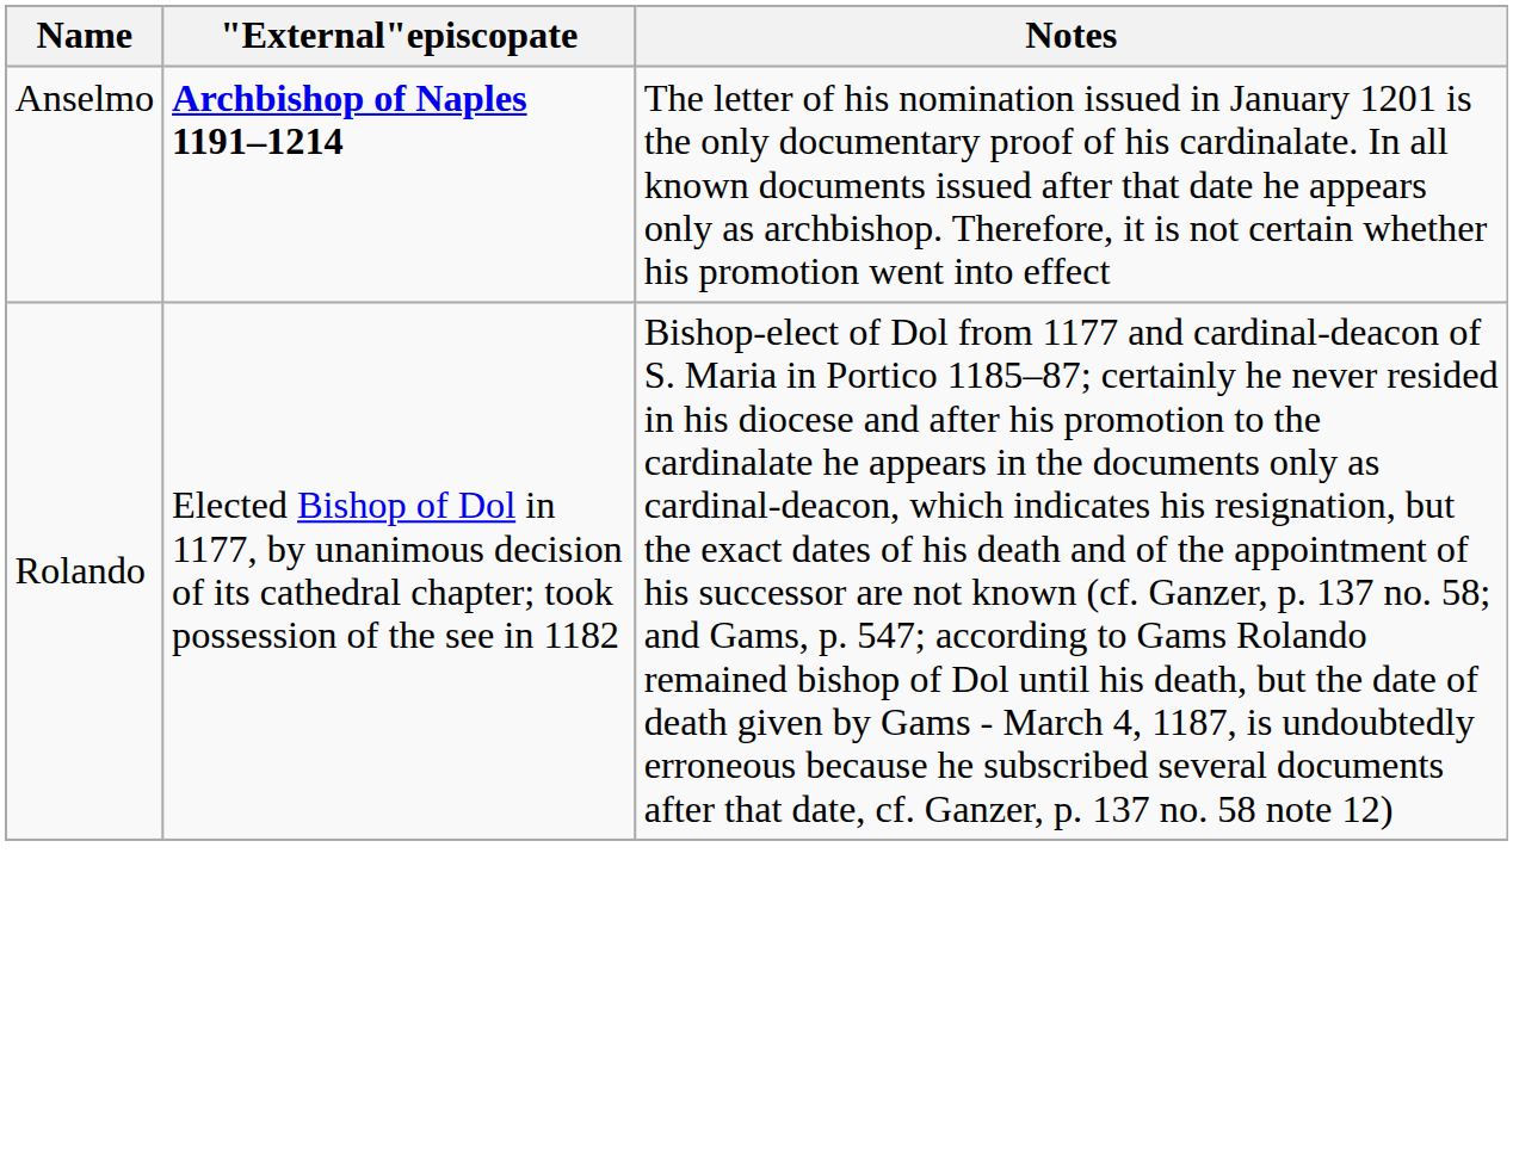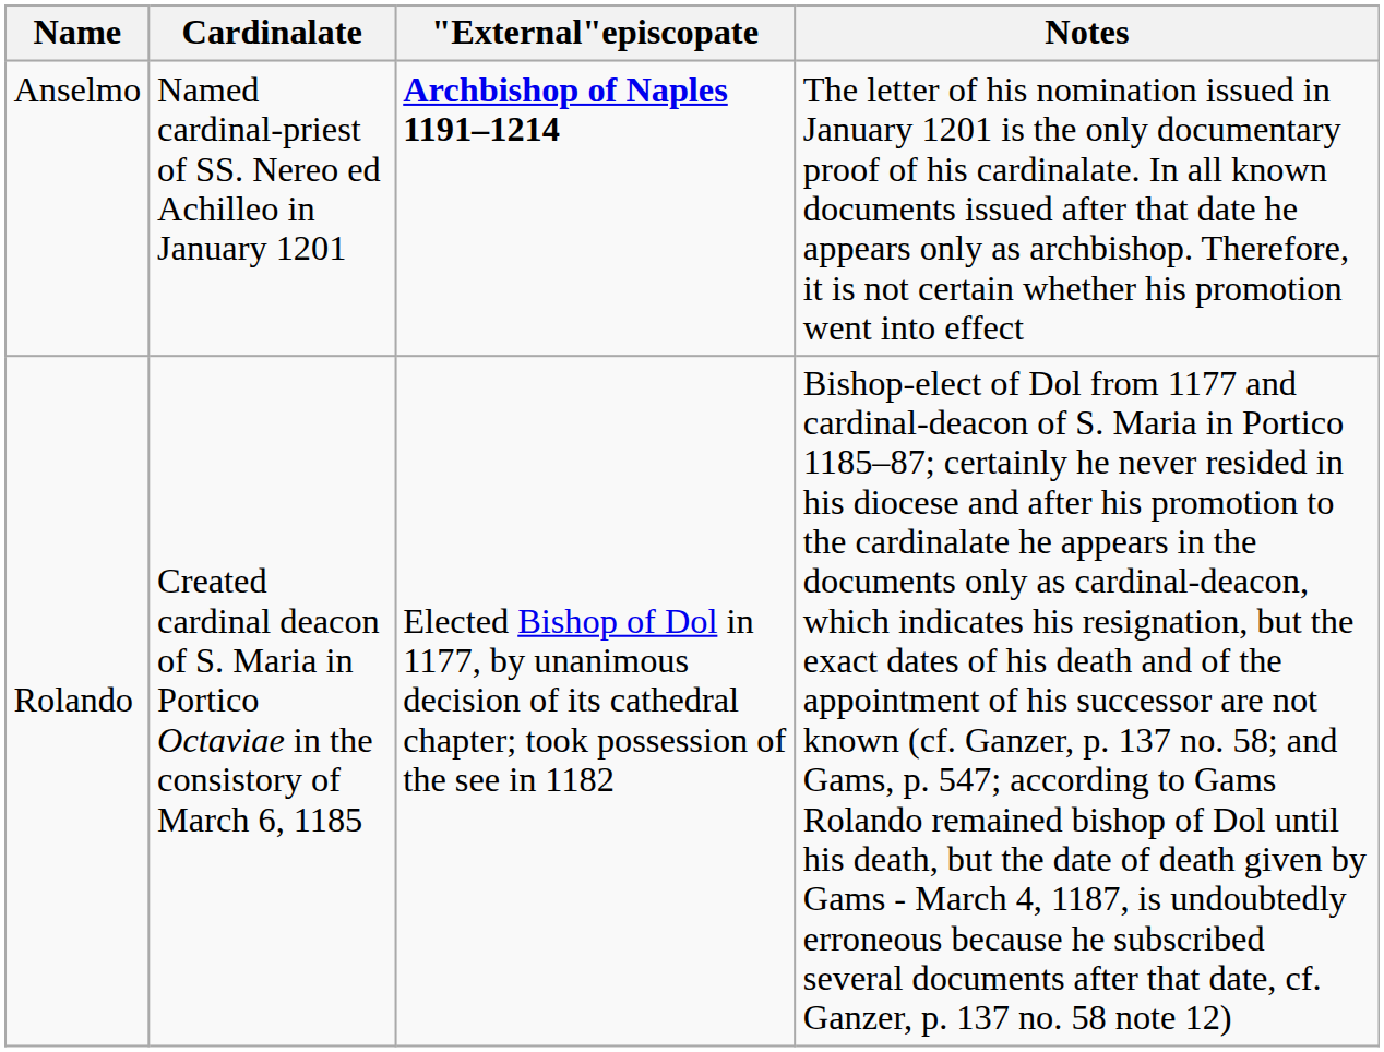 <table class="wikitable sortable" style="width:100%">
 <tr>
 <th width="*">Name</th>
+<th width="*">Cardinalate</th>
 <th width="*">"External"episcopate</th>
 <th width="*">Notes</th>
 </tr>
 <tr valign="top">
 <td>Anselmo</td>
+<td>Named cardinal-priest of SS. Nereo ed Achilleo in January 1201</td>
 <td><strong><a href='#'>Archbishop of Naples</a> 1191–1214</strong></td>
 <td>The letter of his nomination issued in January 1201 is the only documentary proof of his cardinalate. In all known documents issued after that date he appears only as archbishop. Therefore, it is not certain whether his promotion went into effect</td>
 </tr>
 <tr>
 <td>Rolando</td>
+<td>Created cardinal deacon of S. Maria in Portico <em>Octaviae</em> in the consistory of March 6, 1185</td>
 <td>Elected <a href='#'>Bishop of Dol</a> in 1177, by unanimous decision of its cathedral chapter; took possession of the see in 1182</td>
 <td>Bishop-elect of Dol from 1177 and cardinal-deacon of S. Maria in Portico 1185–87; certainly he never resided in his diocese and after his promotion to the cardinalate he appears in the documents only as cardinal-deacon, which indicates his resignation, but the exact dates of his death and of the appointment of his successor are not known (cf. Ganzer, p. 137 no. 58; and Gams, p. 547; according to Gams Rolando remained bishop of Dol until his death, but the date of death given by Gams - March 4, 1187, is undoubtedly erroneous because he subscribed several documents after that date, cf. Ganzer, p. 137 no. 58 note 12)</td>
 </tr>
 </table>
